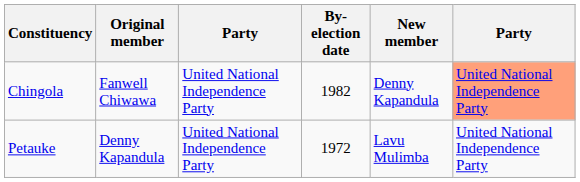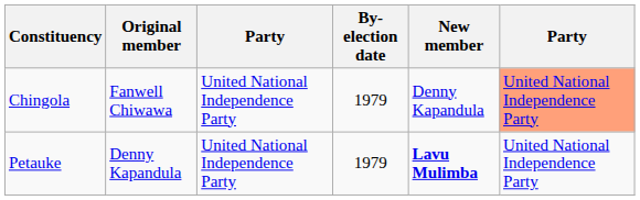 <table class="wikitable sortable">
 <tr>
 <th>Constituency</th>
 <th>Original member</th>
 <th>Party</th>
 <th>By-election date</th>
 <th>New member</th>
 <th>Party</th>
 </tr>
 <tr>
 <td><a href='#'>Chingola</a></td>
 <td><a href='#'>Fanwell Chiwawa</a></td>
 <td><a href='#'>United National Independence Party</a></td>
-<td align=center>1982</td>
+<td align=center>1979</td>
 <td><a href='#'>Denny Kapandula</a></td>
 <td style="background: lightsalmon;"><a href='#'>United National Independence Party</a></td>
 </tr>
 <tr>
 <td><a href='#'>Petauke</a></td>
 <td><a href='#'>Denny Kapandula</a></td>
 <td><a href='#'>United National Independence Party</a></td>
-<td align=center>1972</td>
-<td><a href='#'>Lavu Mulimba</a></td>
+<td align=center>1979</td>
+<td><strong><a href='#'>Lavu Mulimba</a></strong></td>
 <td><a href='#'>United National Independence Party</a></td>
 </tr>
 </table>
